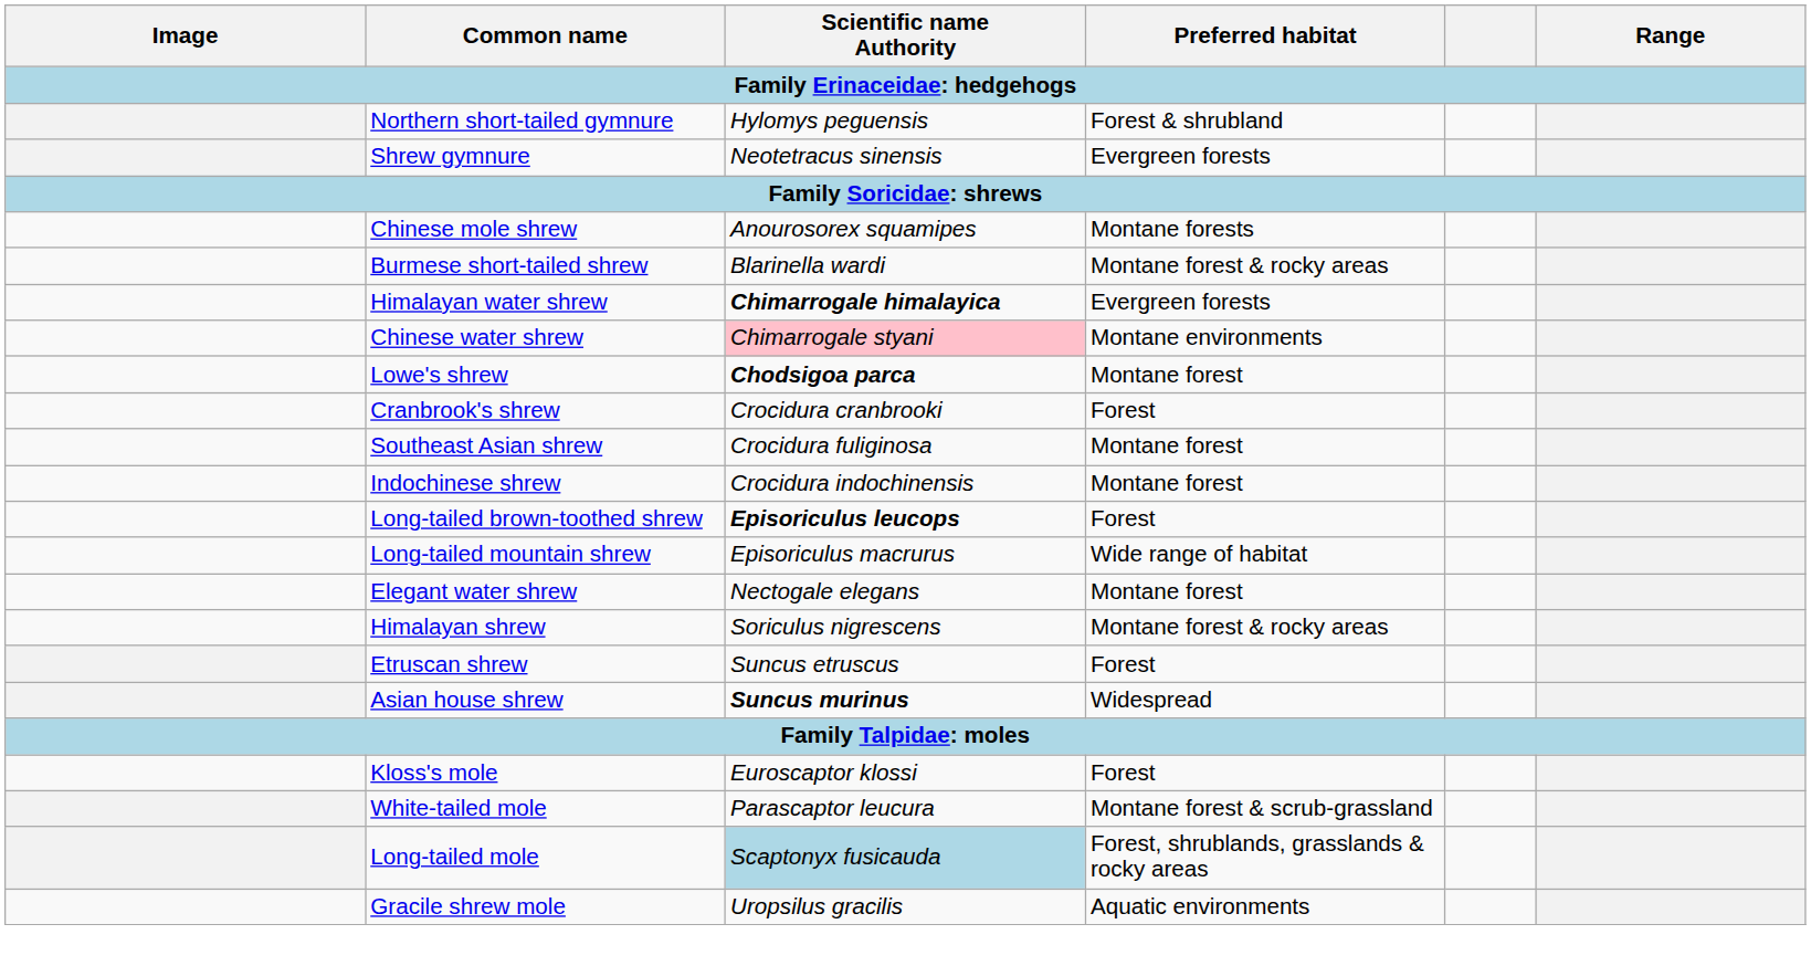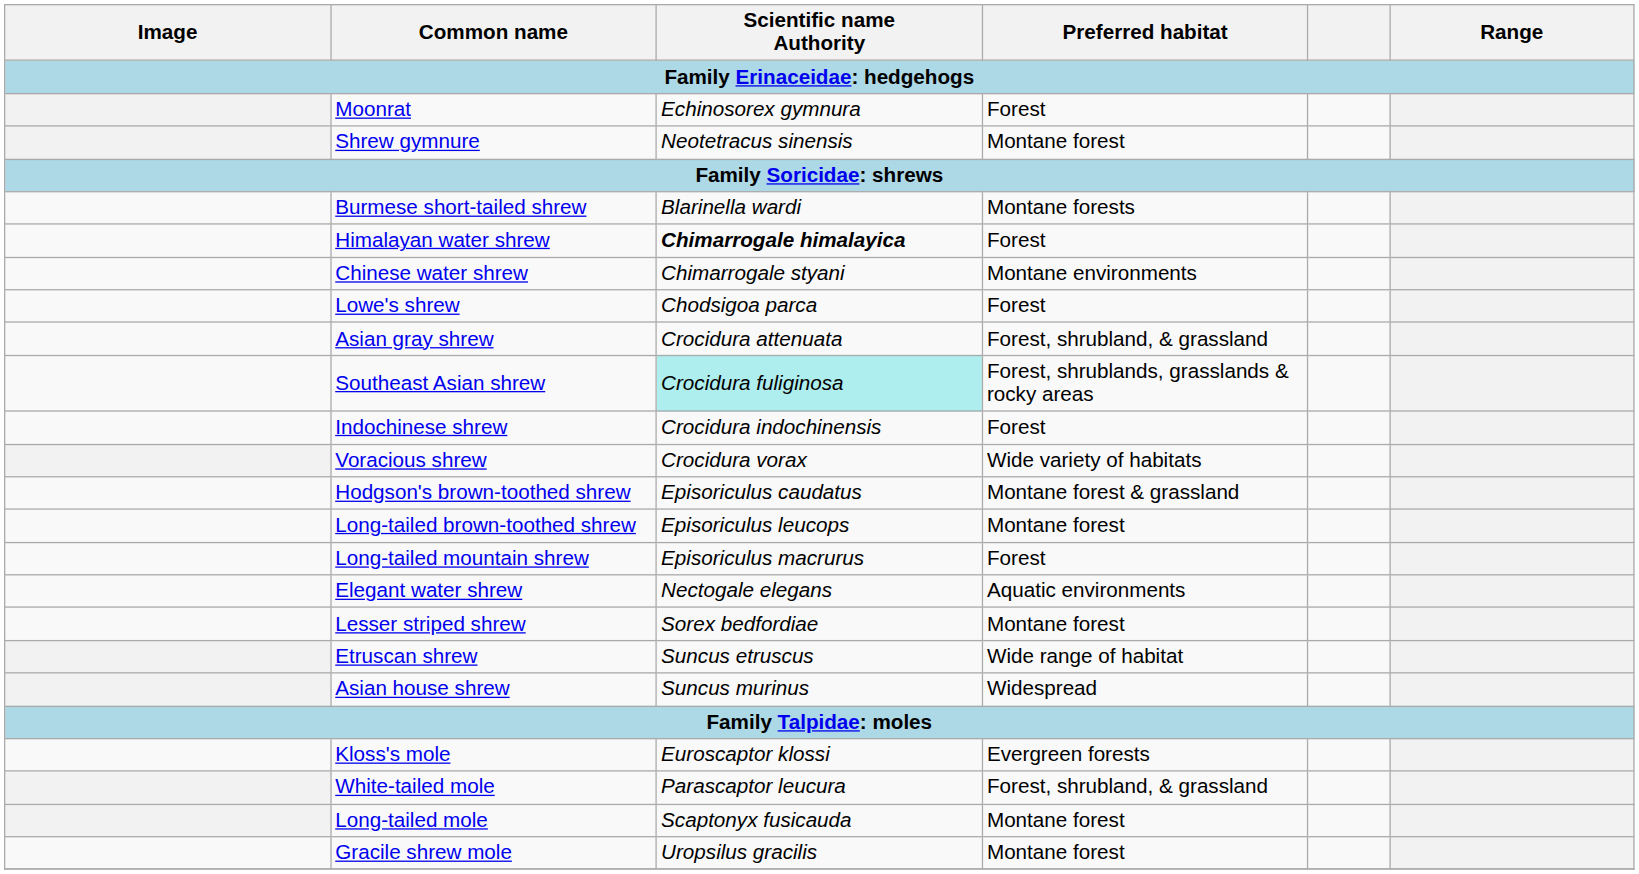 <table width=100% class="wikitable unsortable plainrowheaders">
 <tr>
 <th width="20%" style="text-align: center;">Image</th>
 <th width="20%">Common name</th>
 <th width="20%">Scientific name<br>Authority</th>
 <th width="20%">Preferred habitat</th>
 <th width="5%"></th>
 <th width="15%">Range</th>
 </tr>
 <tr>
 <td style="text-align:center;background:lightblue;" colspan=6><strong>Family <a href='#'>Erinaceidae</a>: hedgehogs</strong></td>
 </tr>
 <tr>
 <th style="text-align: center;"></th>
-<td><a href='#'>Northern short-tailed gymnure</a></td>
-<td><em>Hylomys peguensis</em><br></td>
-<td>Forest & shrubland</td>
-<td></td>
+<td><a href='#'>Moonrat</a></td>
+<td><em>Echinosorex gymnura</em><br></td>
+<td>Forest</td>
+<td><br></td>
 <th style="text-align: center;"></th>
 </tr>
 <tr>
 <th style="text-align: center;"></th>
 <td><a href='#'>Shrew gymnure</a></td>
 <td><em>Neotetracus sinensis</em><br></td>
-<td>Evergreen forests</td>
+<td>Montane forest</td>
 <td><br></td>
 <th style="text-align: center;"></th>
 </tr>
 <tr>
 <td style="text-align:center;background:lightblue;" colspan=6><strong>Family <a href='#'>Soricidae</a>: shrews</strong></td>
 </tr>
 <tr>
 <td></td>
-<td><a href='#'>Chinese mole shrew</a></td>
-<td><em>Anourosorex squamipes</em><br></td>
-<td>Montane forests</td>
-<td><br></td>
-<th style="text-align: center;"></th>
-</tr>
-<tr>
-<td></td>
 <td><a href='#'>Burmese short-tailed shrew</a></td>
 <td><em>Blarinella wardi</em><br></td>
-<td>Montane forest & rocky areas</td>
+<td>Montane forests</td>
 <td><br></td>
 <th style="text-align: center;"></th>
 </tr>
 <tr>
 <td></td>
 <td><a href='#'>Himalayan water shrew</a></td>
 <td><strong><em>Chimarrogale himalayica</em><br></strong></td>
-<td>Evergreen forests</td>
+<td>Forest</td>
 <td><br></td>
 <th style="text-align: center;"></th>
 </tr>
 <tr>
 <td></td>
 <td><a href='#'>Chinese water shrew</a></td>
-<td style="background: pink;"><em>Chimarrogale styani</em><br></td>
+<td><em>Chimarrogale styani</em><br></td>
 <td>Montane environments</td>
 <td><br></td>
 <th style="text-align: center;"></th>
 </tr>
 <tr>
 <td></td>
 <td><a href='#'>Lowe's shrew</a></td>
-<td><strong><em>Chodsigoa parca</em><br></strong></td>
-<td>Montane forest</td>
-<td><br></td>
-<th style="text-align: center;"></th>
-</tr>
-<tr>
-<td></td>
-<td><a href='#'>Cranbrook's shrew</a></td>
-<td><em>Crocidura cranbrooki</em><br></td>
+<td><em>Chodsigoa parca</em><br></td>
 <td>Forest</td>
 <td><br></td>
 <th style="text-align: center;"></th>
 </tr>
 <tr>
 <td></td>
+<td><a href='#'>Asian gray shrew</a></td>
+<td><em>Crocidura attenuata</em><br></td>
+<td>Forest, shrubland, & grassland</td>
+<td><br></td>
+<th style="text-align: center;"></th>
+</tr>
+<tr>
+<td></td>
 <td><a href='#'>Southeast Asian shrew</a></td>
-<td><em>Crocidura fuliginosa</em><br></td>
-<td>Montane forest</td>
+<td style="background: paleturquoise;"><em>Crocidura fuliginosa</em><br></td>
+<td>Forest, shrublands, grasslands & rocky areas</td>
 <td><br></td>
 <th style="text-align: center;"></th>
 </tr>
 <tr>
 <td></td>
 <td><a href='#'>Indochinese shrew</a></td>
 <td><em>Crocidura indochinensis</em><br></td>
-<td>Montane forest</td>
+<td>Forest</td>
+<td><br></td>
+<th style="text-align: center;"></th>
+</tr>
+<tr>
+<th style="text-align: center;"></th>
+<td><a href='#'>Voracious shrew</a></td>
+<td><em>Crocidura vorax</em><br></td>
+<td>Wide variety of habitats</td>
+<td><br></td>
+<th style="text-align: center;"></th>
+</tr>
+<tr>
+<td></td>
+<td><a href='#'>Hodgson's brown-toothed shrew</a></td>
+<td><em>Episoriculus caudatus</em><br></td>
+<td>Montane forest & grassland</td>
 <td><br></td>
 <th style="text-align: center;"></th>
 </tr>
 <tr>
 <td></td>
 <td><a href='#'>Long-tailed brown-toothed shrew</a></td>
-<td><strong><em>Episoriculus leucops</em><br></strong></td>
-<td>Forest</td>
+<td><em>Episoriculus leucops</em><br></td>
+<td>Montane forest</td>
 <td><br></td>
 <th style="text-align: center;"></th>
 </tr>
 <tr>
 <td></td>
 <td><a href='#'>Long-tailed mountain shrew</a></td>
 <td><em>Episoriculus macrurus</em><br></td>
-<td>Wide range of habitat</td>
+<td>Forest</td>
 <td><br></td>
 <th style="text-align: center;"></th>
 </tr>
 <tr>
 <td></td>
 <td><a href='#'>Elegant water shrew</a></td>
 <td><em>Nectogale elegans</em><br></td>
-<td>Montane forest</td>
+<td>Aquatic environments</td>
 <td><br></td>
 <th style="text-align: center;"></th>
 </tr>
 <tr>
 <td></td>
-<td><a href='#'>Himalayan shrew</a></td>
-<td><em>Soriculus nigrescens</em><br></td>
-<td>Montane forest & rocky areas</td>
+<td><a href='#'>Lesser striped shrew</a></td>
+<td><em>Sorex bedfordiae</em><br></td>
+<td>Montane forest</td>
 <td><br></td>
 <th style="text-align: center;"></th>
 </tr>
 <tr>
 <th style="text-align: center;"></th>
 <td><a href='#'>Etruscan shrew</a></td>
 <td><em>Suncus etruscus</em><br></td>
-<td>Forest</td>
+<td>Wide range of habitat</td>
 <td><br></td>
 <th style="text-align: center;"></th>
 </tr>
 <tr>
 <th style="text-align: center;"></th>
 <td><a href='#'>Asian house shrew</a></td>
-<td><strong><em>Suncus murinus</em><br></strong></td>
+<td><em>Suncus murinus</em><br></td>
 <td>Widespread</td>
 <td><br></td>
 <th style="text-align: center;"></th>
 </tr>
 <tr>
 <td style="text-align:center;background:lightblue;" colspan=6><strong>Family <a href='#'>Talpidae</a>: moles</strong></td>
 </tr>
 <tr>
 <td></td>
 <td><a href='#'>Kloss's mole</a></td>
 <td><em>Euroscaptor klossi</em><br></td>
-<td>Forest</td>
+<td>Evergreen forests</td>
 <td><br></td>
 <th style="text-align: center;"></th>
 </tr>
 <tr>
 <th style="text-align: center;"></th>
 <td><a href='#'>White-tailed mole</a></td>
 <td><em>Parascaptor leucura</em><br></td>
-<td>Montane forest & scrub-grassland</td>
+<td>Forest, shrubland, & grassland</td>
 <td><br></td>
 <th style="text-align: center;"></th>
 </tr>
 <tr>
 <th style="text-align: center;"></th>
 <td><a href='#'>Long-tailed mole</a></td>
-<td style="background: lightblue;"><em>Scaptonyx fusicauda</em><br></td>
-<td>Forest, shrublands, grasslands & rocky areas</td>
+<td><em>Scaptonyx fusicauda</em><br></td>
+<td>Montane forest</td>
 <td><br></td>
 <th style="text-align: center;"></th>
 </tr>
 <tr>
 <td></td>
 <td><a href='#'>Gracile shrew mole</a></td>
 <td><em>Uropsilus gracilis</em><br></td>
-<td>Aquatic environments</td>
+<td>Montane forest</td>
 <td><br></td>
 <th style="text-align: center;"></th>
 </tr>
 <tr>
 </tr>
 </table>
